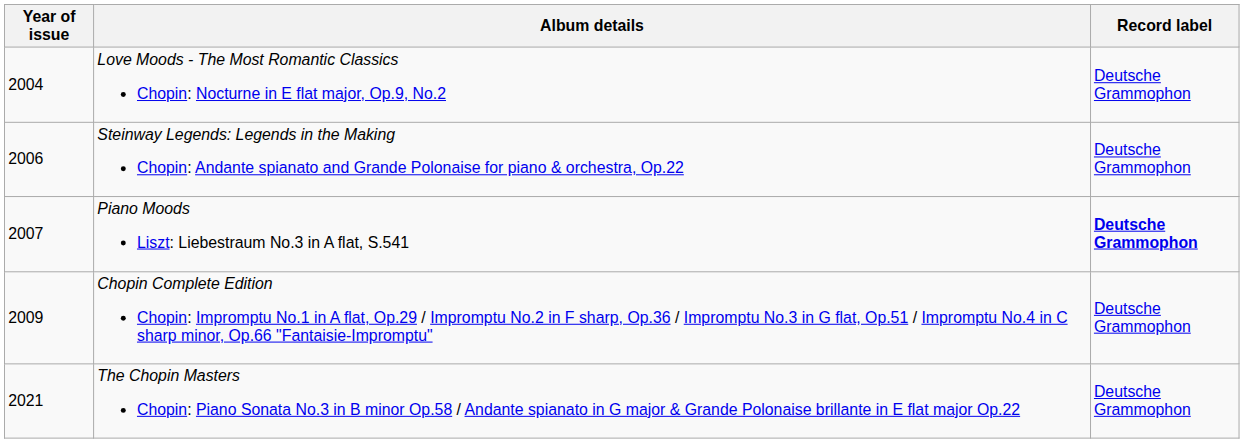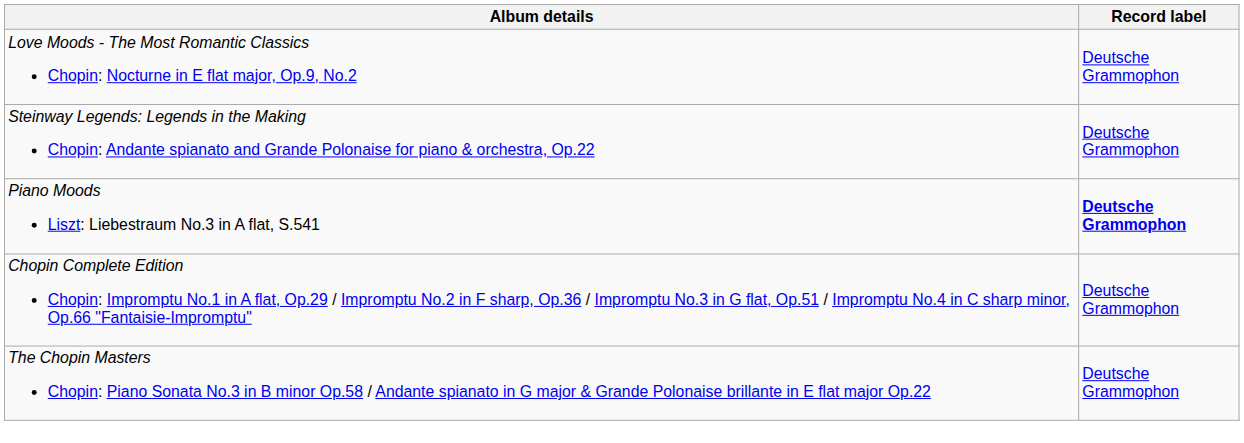 <table class="wikitable sortable">
 <tr>
-<th style="width:6%;">Year of issue</th>
 <th style="width:67%;">Album details</th>
 <th style="width:10%;">Record label</th>
 </tr>
 <tr>
-<td>2004</td>
 <td><em>Love Moods - The Most Romantic Classics</em><br><ul><li><a href='#'>Chopin</a>: <a href='#'>Nocturne in E flat major, Op.9, No.2</a></li></ul></td>
 <td><a href='#'>Deutsche Grammophon</a></td>
 </tr>
 <tr>
-<td>2006</td>
 <td><em>Steinway Legends: Legends in the Making</em><br><ul><li><a href='#'>Chopin</a>: <a href='#'>Andante spianato and Grande Polonaise for piano & orchestra, Op.22</a></li></ul></td>
 <td><a href='#'>Deutsche Grammophon</a></td>
 </tr>
 <tr>
-<td>2007</td>
 <td><em>Piano Moods</em><br><ul><li><a href='#'>Liszt</a>: Liebestraum No.3 in A flat, S.541</li></ul></td>
 <td><strong><a href='#'>Deutsche Grammophon</a></strong></td>
 </tr>
 <tr>
-<td>2009</td>
 <td><em>Chopin Complete Edition</em><br><ul><li><a href='#'>Chopin</a>: <a href='#'>Impromptu No.1 in A flat, Op.29</a> / <a href='#'>Impromptu No.2 in F sharp, Op.36</a> / <a href='#'>Impromptu No.3 in G flat, Op.51</a> / <a href='#'>Impromptu No.4 in C sharp minor, Op.66 "Fantaisie-Impromptu"</a></li></ul></td>
 <td><a href='#'>Deutsche Grammophon</a></td>
 </tr>
 <tr>
-<td>2021</td>
 <td><em>The Chopin Masters</em><br><ul><li><a href='#'>Chopin</a>: <a href='#'>Piano Sonata No.3 in B minor Op.58</a> / <a href='#'>Andante spianato in G major & Grande Polonaise brillante in E flat major Op.22</a></li></ul></td>
 <td><a href='#'>Deutsche Grammophon</a></td>
 </tr>
 </table>
